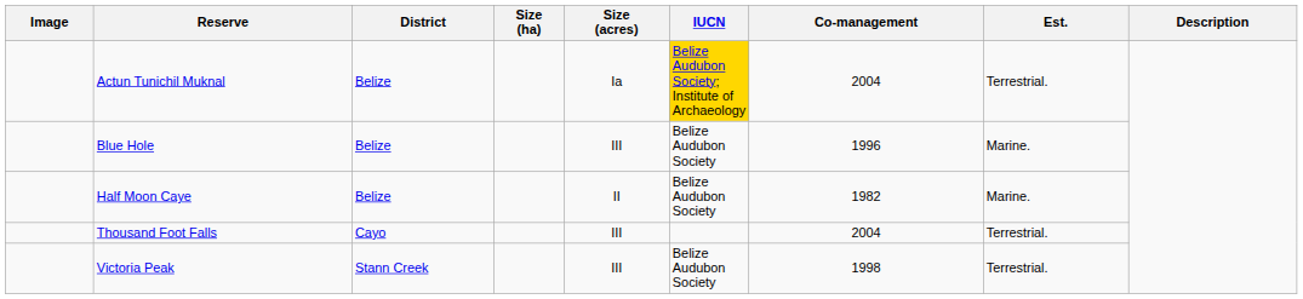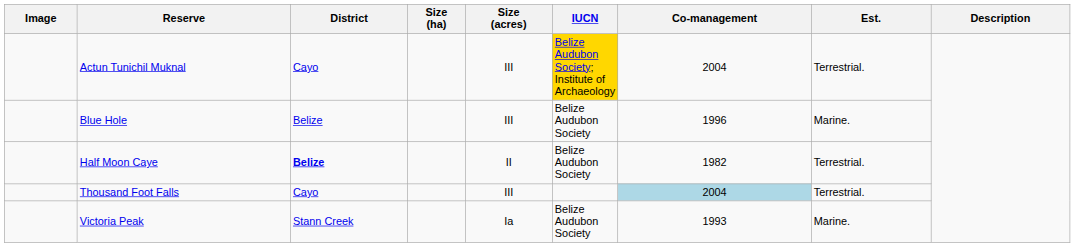 <table class="wikitable sortable sticky-header sort-under">
 <tr>
 <th class="unsortable" style="width:100px;">Image</th>
 <th width="20%">Reserve</th>
 <th width="11%">District</th>
 <th>Size<br>(ha)</th>
 <th>Size<br>(acres)</th>
 <th width="4%"><a href='#'>IUCN</a></th>
 <th>Co-management</th>
 <th>Est.</th>
 <th class="unsortable">Description</th>
 </tr>
 <tr>
 <td></td>
 <td><a href='#'>Actun Tunichil Muknal</a></td>
-<td><a href='#'>Belize</a></td>
+<td><a href='#'>Cayo</a></td>
 <td></td>
-<td align="center">Ia</td>
+<td align="center">III</td>
 <td style="background: gold;"><a href='#'>Belize Audubon Society</a>; Institute of Archaeology</td>
 <td align="center">2004</td>
 <td>Terrestrial.</td>
 </tr>
 <tr>
 <td></td>
 <td><a href='#'>Blue Hole</a></td>
 <td><a href='#'>Belize</a></td>
 <td></td>
 <td align="center">III</td>
 <td>Belize Audubon Society</td>
 <td align="center">1996</td>
 <td>Marine.</td>
 </tr>
 <tr>
 <td></td>
 <td><a href='#'>Half Moon Caye</a></td>
-<td><a href='#'>Belize</a></td>
+<td><strong><a href='#'>Belize</a></strong></td>
 <td></td>
 <td align="center">II</td>
 <td>Belize Audubon Society</td>
 <td align="center">1982</td>
-<td>Marine.</td>
+<td>Terrestrial.</td>
 </tr>
 <tr>
 <td></td>
 <td><a href='#'>Thousand Foot Falls</a></td>
 <td><a href='#'>Cayo</a></td>
 <td></td>
 <td align="center">III</td>
 <td></td>
-<td align="center">2004</td>
+<td align="center" style="background: lightblue;">2004</td>
 <td>Terrestrial.</td>
 </tr>
 <tr>
 <td></td>
 <td><a href='#'>Victoria Peak</a></td>
 <td><a href='#'>Stann Creek</a></td>
 <td></td>
-<td align="center">III</td>
+<td align="center">Ia</td>
 <td>Belize Audubon Society</td>
-<td align="center">1998</td>
-<td>Terrestrial.</td>
+<td align="center">1993</td>
+<td>Marine.</td>
 </tr>
 </table>
